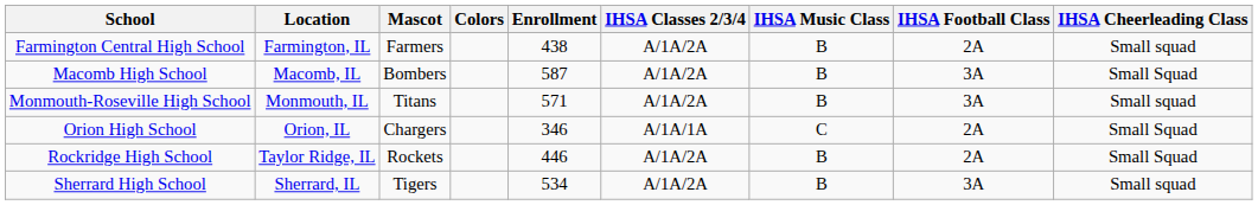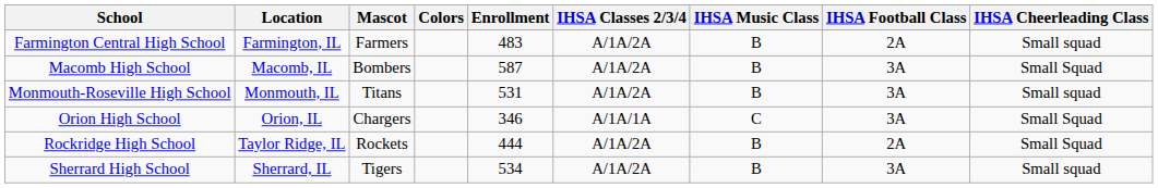 <table class="wikitable" style="text-align:center;">
 <tr>
 <th>School</th>
 <th>Location</th>
 <th>Mascot</th>
 <th>Colors</th>
 <th>Enrollment</th>
 <th><a href='#'>IHSA</a> Classes 2/3/4</th>
 <th><a href='#'>IHSA</a> Music Class</th>
 <th><a href='#'>IHSA</a> Football Class</th>
 <th><a href='#'>IHSA</a> Cheerleading Class</th>
 </tr>
 <tr>
 <td><a href='#'>Farmington Central High School</a></td>
 <td><a href='#'>Farmington, IL</a></td>
 <td>Farmers</td>
 <td> </td>
-<td>438</td>
+<td>483</td>
 <td>A/1A/2A</td>
 <td>B</td>
 <td>2A</td>
 <td>Small squad</td>
 </tr>
 <tr>
 <td><a href='#'>Macomb High School</a></td>
 <td><a href='#'>Macomb, IL</a></td>
 <td>Bombers</td>
 <td> </td>
 <td>587</td>
 <td>A/1A/2A</td>
 <td>B</td>
 <td>3A</td>
 <td>Small Squad</td>
 </tr>
 <tr>
 <td><a href='#'>Monmouth-Roseville High School</a></td>
 <td><a href='#'>Monmouth, IL</a></td>
 <td>Titans</td>
 <td>  </td>
-<td>571</td>
+<td>531</td>
 <td>A/1A/2A</td>
 <td>B</td>
 <td>3A</td>
 <td>Small squad</td>
 </tr>
 <tr>
 <td><a href='#'>Orion High School</a></td>
 <td><a href='#'>Orion, IL</a></td>
 <td>Chargers</td>
 <td> </td>
 <td>346</td>
 <td>A/1A/1A</td>
 <td>C</td>
-<td>2A</td>
+<td>3A</td>
 <td>Small Squad</td>
 </tr>
 <tr>
 <td><a href='#'>Rockridge High School</a></td>
 <td><a href='#'>Taylor Ridge, IL</a></td>
 <td>Rockets</td>
 <td> </td>
-<td>446</td>
+<td>444</td>
 <td>A/1A/2A</td>
 <td>B</td>
 <td>2A</td>
 <td>Small Squad</td>
 </tr>
 <tr>
 <td><a href='#'>Sherrard High School</a></td>
 <td><a href='#'>Sherrard, IL</a></td>
 <td>Tigers</td>
 <td> </td>
 <td>534</td>
 <td>A/1A/2A</td>
 <td>B</td>
 <td>3A</td>
 <td>Small squad</td>
 </tr>
 </table>
